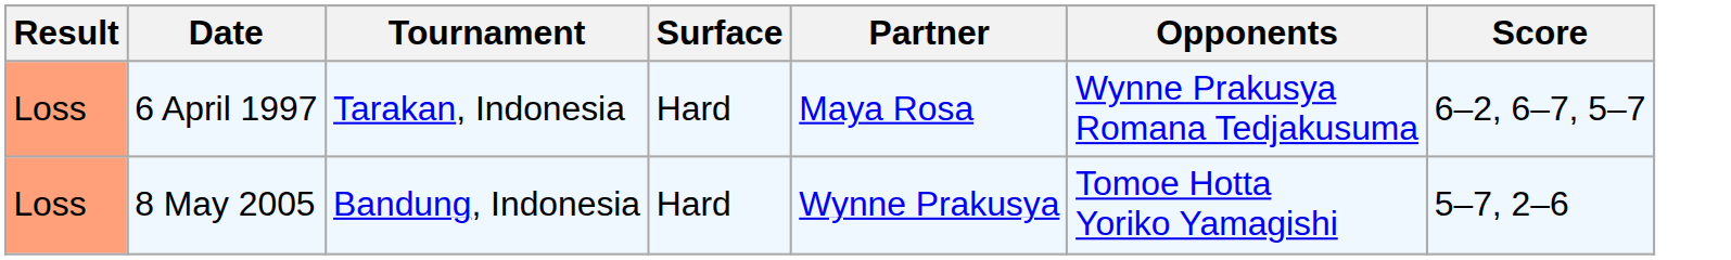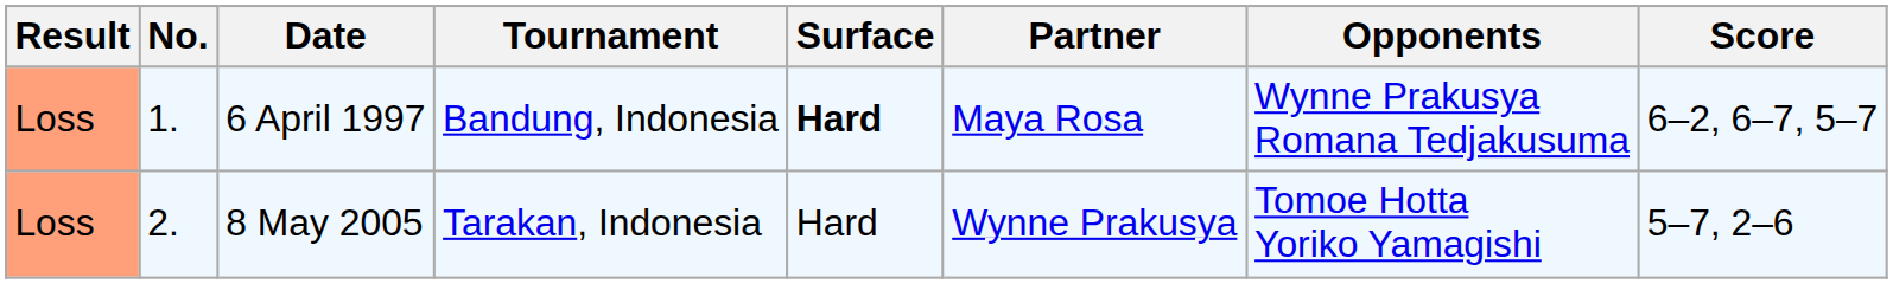 <table class="sortable wikitable" style=font-size:97%>
 <tr>
 <th>Result</th>
+<th>No.</th>
 <th>Date</th>
 <th>Tournament</th>
 <th>Surface</th>
 <th>Partner</th>
 <th>Opponents</th>
 <th>Score</th>
 </tr>
 <tr style="background:#f0f8ff;">
 <td style="background:#ffa07a;">Loss</td>
+<td>1.</td>
 <td>6 April 1997</td>
-<td><a href='#'>Tarakan</a>, Indonesia</td>
-<td>Hard</td>
+<td><a href='#'>Bandung</a>, Indonesia</td>
+<td><strong>Hard</strong></td>
 <td> <a href='#'>Maya Rosa</a></td>
 <td> <a href='#'>Wynne Prakusya</a> <br>  <a href='#'>Romana Tedjakusuma</a></td>
 <td>6–2, 6–7, 5–7</td>
 </tr>
 <tr style="background:#f0f8ff;">
 <td style="background:#ffa07a;">Loss</td>
+<td>2.</td>
 <td>8 May 2005</td>
-<td><a href='#'>Bandung</a>, Indonesia</td>
+<td><a href='#'>Tarakan</a>, Indonesia</td>
 <td>Hard</td>
 <td> <a href='#'>Wynne Prakusya</a></td>
 <td> <a href='#'>Tomoe Hotta</a> <br>  <a href='#'>Yoriko Yamagishi</a></td>
 <td>5–7, 2–6</td>
 </tr>
 </table>
